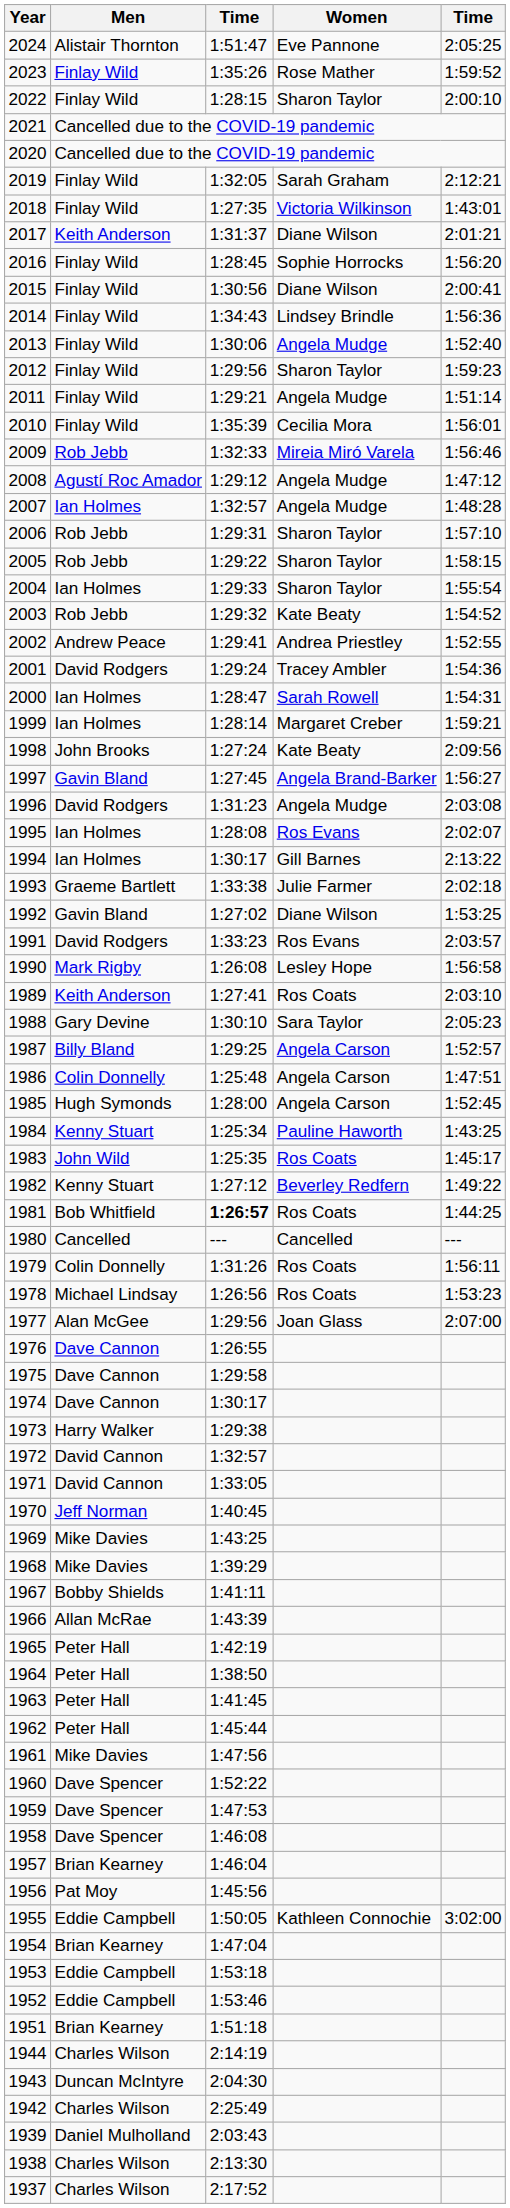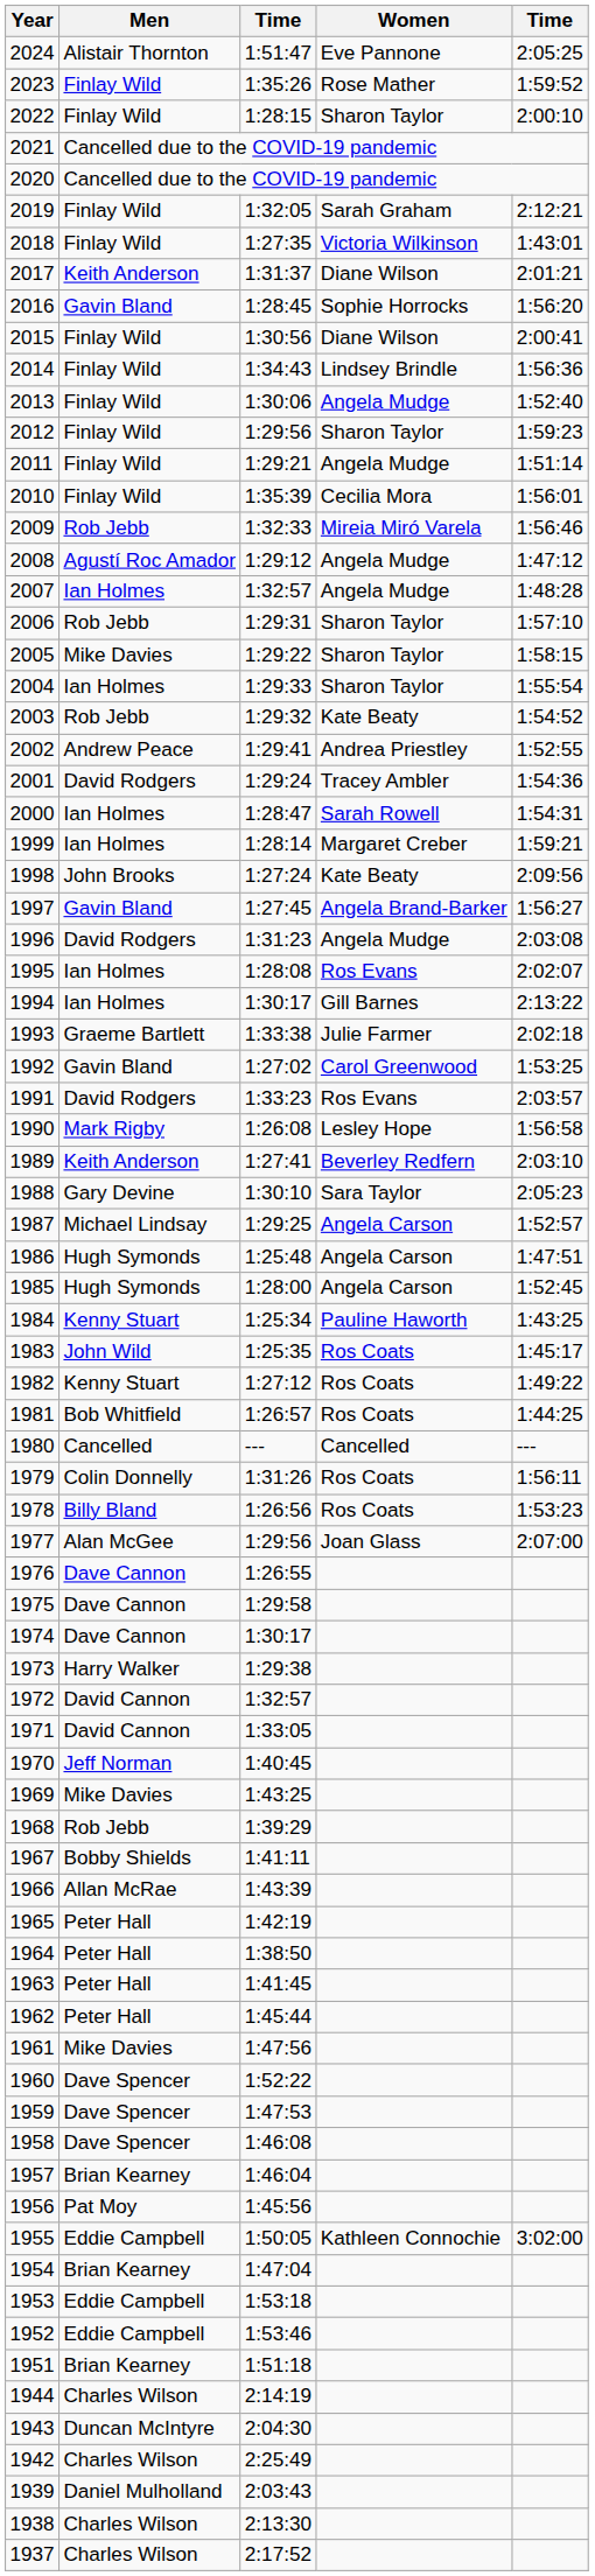 <table class="wikitable sortable">
 <tr>
 <th>Year</th>
 <th>Men</th>
 <th>Time</th>
 <th>Women</th>
 <th>Time</th>
 </tr>
 <tr>
 <td>2024</td>
 <td>Alistair Thornton</td>
 <td>1:51:47</td>
 <td>Eve Pannone</td>
 <td>2:05:25</td>
 </tr>
 <tr>
 <td>2023</td>
 <td><a href='#'>Finlay Wild</a></td>
 <td>1:35:26</td>
 <td>Rose Mather</td>
 <td>1:59:52</td>
 </tr>
 <tr>
 <td>2022</td>
 <td>Finlay Wild</td>
 <td>1:28:15</td>
 <td>Sharon Taylor</td>
 <td>2:00:10</td>
 </tr>
 <tr>
 <td>2021</td>
 <td colspan="4">Cancelled due to the <a href='#'>COVID-19 pandemic</a></td>
 </tr>
 <tr>
 <td>2020</td>
 <td colspan="4">Cancelled due to the <a href='#'>COVID-19 pandemic</a></td>
 </tr>
 <tr>
 <td>2019</td>
 <td>Finlay Wild</td>
 <td>1:32:05</td>
 <td>Sarah Graham</td>
 <td>2:12:21</td>
 </tr>
 <tr>
 <td>2018</td>
 <td>Finlay Wild</td>
 <td>1:27:35</td>
 <td><a href='#'>Victoria Wilkinson</a></td>
 <td>1:43:01</td>
 </tr>
 <tr>
 <td>2017</td>
 <td><a href='#'>Keith Anderson</a></td>
 <td>1:31:37</td>
 <td>Diane Wilson</td>
 <td>2:01:21</td>
 </tr>
 <tr>
 <td>2016</td>
-<td>Finlay Wild</td>
+<td><a href='#'>Gavin Bland</a></td>
 <td>1:28:45</td>
 <td>Sophie Horrocks</td>
 <td>1:56:20</td>
 </tr>
 <tr>
 <td>2015</td>
 <td>Finlay Wild</td>
 <td>1:30:56</td>
 <td>Diane Wilson</td>
 <td>2:00:41</td>
 </tr>
 <tr>
 <td>2014</td>
 <td>Finlay Wild</td>
 <td>1:34:43</td>
 <td>Lindsey Brindle</td>
 <td>1:56:36</td>
 </tr>
 <tr>
 <td>2013</td>
 <td>Finlay Wild</td>
 <td>1:30:06</td>
 <td><a href='#'>Angela Mudge</a></td>
 <td>1:52:40</td>
 </tr>
 <tr>
 <td>2012</td>
 <td>Finlay Wild</td>
 <td>1:29:56</td>
 <td>Sharon Taylor</td>
 <td>1:59:23</td>
 </tr>
 <tr>
 <td>2011</td>
 <td>Finlay Wild</td>
 <td>1:29:21</td>
 <td>Angela Mudge</td>
 <td>1:51:14</td>
 </tr>
 <tr>
 <td>2010</td>
 <td>Finlay Wild</td>
 <td>1:35:39</td>
 <td>Cecilia Mora</td>
 <td>1:56:01</td>
 </tr>
 <tr>
 <td>2009</td>
 <td><a href='#'>Rob Jebb</a></td>
 <td>1:32:33</td>
 <td><a href='#'>Mireia Miró Varela</a></td>
 <td>1:56:46</td>
 </tr>
 <tr>
 <td>2008</td>
 <td><a href='#'>Agustí Roc Amador</a></td>
 <td>1:29:12</td>
 <td>Angela Mudge</td>
 <td>1:47:12</td>
 </tr>
 <tr>
 <td>2007</td>
 <td><a href='#'>Ian Holmes</a></td>
 <td>1:32:57</td>
 <td>Angela Mudge</td>
 <td>1:48:28</td>
 </tr>
 <tr>
 <td>2006</td>
 <td>Rob Jebb</td>
 <td>1:29:31</td>
 <td>Sharon Taylor</td>
 <td>1:57:10</td>
 </tr>
 <tr>
 <td>2005</td>
-<td>Rob Jebb</td>
+<td>Mike Davies</td>
 <td>1:29:22</td>
 <td>Sharon Taylor</td>
 <td>1:58:15</td>
 </tr>
 <tr>
 <td>2004</td>
 <td>Ian Holmes</td>
 <td>1:29:33</td>
 <td>Sharon Taylor</td>
 <td>1:55:54</td>
 </tr>
 <tr>
 <td>2003</td>
 <td>Rob Jebb</td>
 <td>1:29:32</td>
 <td>Kate Beaty</td>
 <td>1:54:52</td>
 </tr>
 <tr>
 <td>2002</td>
 <td>Andrew Peace</td>
 <td>1:29:41</td>
 <td>Andrea Priestley</td>
 <td>1:52:55</td>
 </tr>
 <tr>
 <td>2001</td>
 <td>David Rodgers</td>
 <td>1:29:24</td>
 <td>Tracey Ambler</td>
 <td>1:54:36</td>
 </tr>
 <tr>
 <td>2000</td>
 <td>Ian Holmes</td>
 <td>1:28:47</td>
 <td><a href='#'>Sarah Rowell</a></td>
 <td>1:54:31</td>
 </tr>
 <tr>
 <td>1999</td>
 <td>Ian Holmes</td>
 <td>1:28:14</td>
 <td>Margaret Creber</td>
 <td>1:59:21</td>
 </tr>
 <tr>
 <td>1998</td>
 <td>John Brooks</td>
 <td>1:27:24</td>
 <td>Kate Beaty</td>
 <td>2:09:56</td>
 </tr>
 <tr>
 <td>1997</td>
 <td><a href='#'>Gavin Bland</a></td>
 <td>1:27:45</td>
 <td><a href='#'>Angela Brand-Barker</a></td>
 <td>1:56:27</td>
 </tr>
 <tr>
 <td>1996</td>
 <td>David Rodgers</td>
 <td>1:31:23</td>
 <td>Angela Mudge</td>
 <td>2:03:08</td>
 </tr>
 <tr>
 <td>1995</td>
 <td>Ian Holmes</td>
 <td>1:28:08</td>
 <td><a href='#'>Ros Evans</a></td>
 <td>2:02:07</td>
 </tr>
 <tr>
 <td>1994</td>
 <td>Ian Holmes</td>
 <td>1:30:17</td>
 <td>Gill Barnes</td>
 <td>2:13:22</td>
 </tr>
 <tr>
 <td>1993</td>
 <td>Graeme Bartlett</td>
 <td>1:33:38</td>
 <td>Julie Farmer</td>
 <td>2:02:18</td>
 </tr>
 <tr>
 <td>1992</td>
 <td>Gavin Bland</td>
 <td>1:27:02</td>
-<td>Diane Wilson</td>
+<td><a href='#'>Carol Greenwood</a></td>
 <td>1:53:25</td>
 </tr>
 <tr>
 <td>1991</td>
 <td>David Rodgers</td>
 <td>1:33:23</td>
 <td>Ros Evans</td>
 <td>2:03:57</td>
 </tr>
 <tr>
 <td>1990</td>
 <td><a href='#'>Mark Rigby</a></td>
 <td>1:26:08</td>
 <td>Lesley Hope</td>
 <td>1:56:58</td>
 </tr>
 <tr>
 <td>1989</td>
 <td><a href='#'>Keith Anderson</a></td>
 <td>1:27:41</td>
-<td>Ros Coats</td>
+<td><a href='#'>Beverley Redfern</a></td>
 <td>2:03:10</td>
 </tr>
 <tr>
 <td>1988</td>
 <td>Gary Devine</td>
 <td>1:30:10</td>
 <td>Sara Taylor</td>
 <td>2:05:23</td>
 </tr>
 <tr>
 <td>1987</td>
-<td><a href='#'>Billy Bland</a></td>
+<td>Michael Lindsay</td>
 <td>1:29:25</td>
 <td><a href='#'>Angela Carson</a></td>
 <td>1:52:57</td>
 </tr>
 <tr>
 <td>1986</td>
-<td><a href='#'>Colin Donnelly</a></td>
+<td>Hugh Symonds</td>
 <td>1:25:48</td>
 <td>Angela Carson</td>
 <td>1:47:51</td>
 </tr>
 <tr>
 <td>1985</td>
 <td>Hugh Symonds</td>
 <td>1:28:00</td>
 <td>Angela Carson</td>
 <td>1:52:45</td>
 </tr>
 <tr>
 <td>1984</td>
 <td><a href='#'>Kenny Stuart</a></td>
 <td>1:25:34</td>
 <td><a href='#'>Pauline Haworth</a></td>
 <td>1:43:25</td>
 </tr>
 <tr>
 <td>1983</td>
 <td><a href='#'>John Wild</a></td>
 <td>1:25:35</td>
 <td><a href='#'>Ros Coats</a></td>
 <td>1:45:17</td>
 </tr>
 <tr>
 <td>1982</td>
 <td>Kenny Stuart</td>
 <td>1:27:12</td>
-<td><a href='#'>Beverley Redfern</a></td>
+<td>Ros Coats</td>
 <td>1:49:22</td>
 </tr>
 <tr>
 <td>1981</td>
 <td>Bob Whitfield</td>
-<td><strong>1:26:57</strong></td>
+<td>1:26:57</td>
 <td>Ros Coats</td>
 <td>1:44:25</td>
 </tr>
 <tr>
 <td>1980</td>
 <td>Cancelled</td>
 <td>---</td>
 <td>Cancelled</td>
 <td>---</td>
 </tr>
 <tr>
 <td>1979</td>
 <td>Colin Donnelly</td>
 <td>1:31:26</td>
 <td>Ros Coats</td>
 <td>1:56:11</td>
 </tr>
 <tr>
 <td>1978</td>
-<td>Michael Lindsay</td>
+<td><a href='#'>Billy Bland</a></td>
 <td>1:26:56</td>
 <td>Ros Coats</td>
 <td>1:53:23</td>
 </tr>
 <tr>
 <td>1977</td>
 <td>Alan McGee</td>
 <td>1:29:56</td>
 <td>Joan Glass</td>
 <td>2:07:00</td>
 </tr>
 <tr>
 <td>1976</td>
 <td><a href='#'>Dave Cannon</a></td>
 <td>1:26:55</td>
 <td></td>
 <td></td>
 </tr>
 <tr>
 <td>1975</td>
 <td>Dave Cannon</td>
 <td>1:29:58</td>
 <td></td>
 <td></td>
 </tr>
 <tr>
 <td>1974</td>
 <td>Dave Cannon</td>
 <td>1:30:17</td>
 <td></td>
 <td></td>
 </tr>
 <tr>
 <td>1973</td>
 <td>Harry Walker</td>
 <td>1:29:38</td>
 <td></td>
 <td></td>
 </tr>
 <tr>
 <td>1972</td>
 <td>David Cannon</td>
 <td>1:32:57</td>
 <td></td>
 <td></td>
 </tr>
 <tr>
 <td>1971</td>
 <td>David Cannon</td>
 <td>1:33:05</td>
 <td></td>
 <td></td>
 </tr>
 <tr>
 <td>1970</td>
 <td><a href='#'>Jeff Norman</a></td>
 <td>1:40:45</td>
 <td></td>
 <td></td>
 </tr>
 <tr>
 <td>1969</td>
 <td>Mike Davies</td>
 <td>1:43:25</td>
 <td></td>
 <td></td>
 </tr>
 <tr>
 <td>1968</td>
-<td>Mike Davies</td>
+<td>Rob Jebb</td>
 <td>1:39:29</td>
 <td></td>
 <td></td>
 </tr>
 <tr>
 <td>1967</td>
 <td>Bobby Shields</td>
 <td>1:41:11</td>
 <td></td>
 <td></td>
 </tr>
 <tr>
 <td>1966</td>
 <td>Allan McRae</td>
 <td>1:43:39</td>
 <td></td>
 <td></td>
 </tr>
 <tr>
 <td>1965</td>
 <td>Peter Hall</td>
 <td>1:42:19</td>
 <td></td>
 <td></td>
 </tr>
 <tr>
 <td>1964</td>
 <td>Peter Hall</td>
 <td>1:38:50</td>
 <td></td>
 <td></td>
 </tr>
 <tr>
 <td>1963</td>
 <td>Peter Hall</td>
 <td>1:41:45</td>
 <td></td>
 <td></td>
 </tr>
 <tr>
 <td>1962</td>
 <td>Peter Hall</td>
 <td>1:45:44</td>
 <td></td>
 <td></td>
 </tr>
 <tr>
 <td>1961</td>
 <td>Mike Davies</td>
 <td>1:47:56</td>
 <td></td>
 <td></td>
 </tr>
 <tr>
 <td>1960</td>
 <td>Dave Spencer</td>
 <td>1:52:22</td>
 <td></td>
 <td></td>
 </tr>
 <tr>
 <td>1959</td>
 <td>Dave Spencer</td>
 <td>1:47:53</td>
 <td></td>
 <td></td>
 </tr>
 <tr>
 <td>1958</td>
 <td>Dave Spencer</td>
 <td>1:46:08</td>
 <td></td>
 <td></td>
 </tr>
 <tr>
 <td>1957</td>
 <td>Brian Kearney</td>
 <td>1:46:04</td>
 <td></td>
 <td></td>
 </tr>
 <tr>
 <td>1956</td>
 <td>Pat Moy</td>
 <td>1:45:56</td>
 <td></td>
 <td></td>
 </tr>
 <tr>
 <td>1955</td>
 <td>Eddie Campbell</td>
 <td>1:50:05</td>
 <td>Kathleen Connochie</td>
 <td>3:02:00</td>
 </tr>
 <tr>
 <td>1954</td>
 <td>Brian Kearney</td>
 <td>1:47:04</td>
 <td></td>
 <td></td>
 </tr>
 <tr>
 <td>1953</td>
 <td>Eddie Campbell</td>
 <td>1:53:18</td>
 <td></td>
 <td></td>
 </tr>
 <tr>
 <td>1952</td>
 <td>Eddie Campbell</td>
 <td>1:53:46</td>
 <td></td>
 <td></td>
 </tr>
 <tr>
 <td>1951</td>
 <td>Brian Kearney</td>
 <td>1:51:18</td>
 <td></td>
 <td></td>
 </tr>
 <tr>
 <td>1944</td>
 <td>Charles Wilson</td>
 <td>2:14:19</td>
 <td></td>
 <td></td>
 </tr>
 <tr>
 <td>1943</td>
 <td>Duncan McIntyre</td>
 <td>2:04:30</td>
 <td></td>
 <td></td>
 </tr>
 <tr>
 <td>1942</td>
 <td>Charles Wilson</td>
 <td>2:25:49</td>
 <td></td>
 <td></td>
 </tr>
 <tr>
 <td>1939</td>
 <td>Daniel Mulholland</td>
 <td>2:03:43</td>
 <td></td>
 <td></td>
 </tr>
 <tr>
 <td>1938</td>
 <td>Charles Wilson</td>
 <td>2:13:30</td>
 <td></td>
 <td></td>
 </tr>
 <tr>
 <td>1937</td>
 <td>Charles Wilson</td>
 <td>2:17:52</td>
 <td></td>
 <td></td>
 </tr>
 </table>
